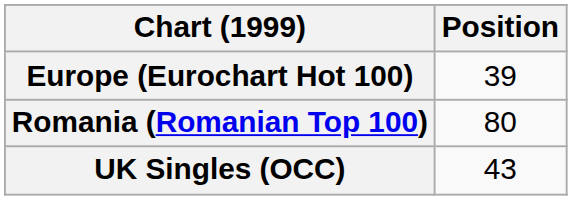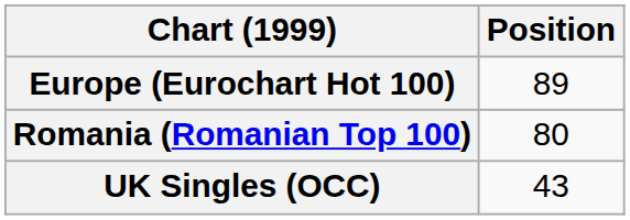 <table class="wikitable sortable plainrowheaders" style="text-align:center">
 <tr>
 <th scope="col">Chart (1999)</th>
 <th scope="col">Position</th>
 </tr>
 <tr>
 <th scope="row">Europe (Eurochart Hot 100)</th>
-<td>39</td>
+<td>89</td>
 </tr>
 <tr>
 <th scope="row">Romania (<a href='#'>Romanian Top 100</a>)</th>
 <td>80</td>
 </tr>
 <tr>
 <th scope="row">UK Singles (OCC)</th>
 <td>43</td>
 </tr>
 </table>
